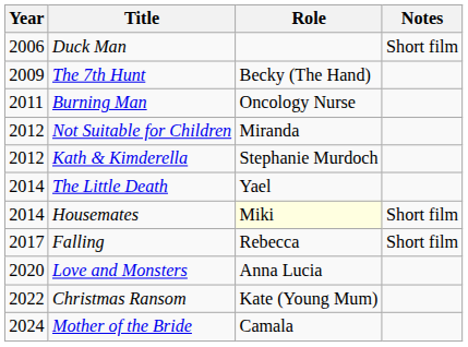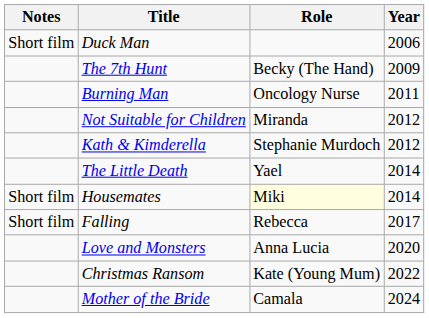 <table class="wikitable sortable">
 <tr>
-<th>Year</th>
+<th class="unsortable">Notes</th>
 <th>Title</th>
 <th>Role</th>
-<th class="unsortable">Notes</th>
+<th>Year</th>
 </tr>
 <tr>
-<td>2006</td>
+<td>Short film</td>
 <td><em>Duck Man</em></td>
 <td></td>
-<td>Short film</td>
+<td>2006</td>
 </tr>
 <tr>
-<td>2009</td>
+<td></td>
 <td><em><a href='#'>The 7th Hunt</a></em></td>
 <td>Becky (The Hand)</td>
-<td></td>
+<td>2009</td>
 </tr>
 <tr>
-<td>2011</td>
+<td></td>
 <td><em><a href='#'>Burning Man</a></em></td>
 <td>Oncology Nurse</td>
-<td></td>
+<td>2011</td>
 </tr>
 <tr>
-<td>2012</td>
+<td></td>
 <td><em><a href='#'>Not Suitable for Children</a></em></td>
 <td>Miranda</td>
-<td></td>
+<td>2012</td>
 </tr>
 <tr>
-<td>2012</td>
+<td></td>
 <td><em><a href='#'>Kath & Kimderella</a></em></td>
 <td>Stephanie Murdoch</td>
-<td></td>
+<td>2012</td>
 </tr>
 <tr>
-<td>2014</td>
+<td></td>
 <td><em><a href='#'>The Little Death</a></em></td>
 <td>Yael</td>
-<td></td>
+<td>2014</td>
 </tr>
 <tr>
-<td>2014</td>
+<td>Short film</td>
 <td><em>Housemates</em></td>
 <td style="background: lightyellow;">Miki</td>
-<td>Short film</td>
+<td>2014</td>
 </tr>
 <tr>
-<td>2017</td>
+<td>Short film</td>
 <td><em>Falling</em></td>
 <td>Rebecca</td>
-<td>Short film</td>
+<td>2017</td>
 </tr>
 <tr>
-<td>2020</td>
+<td></td>
 <td><em><a href='#'>Love and Monsters</a></em></td>
 <td>Anna Lucia</td>
-<td></td>
+<td>2020</td>
 </tr>
 <tr>
-<td>2022</td>
+<td></td>
 <td><em>Christmas Ransom</em></td>
 <td>Kate (Young Mum)</td>
-<td></td>
+<td>2022</td>
 </tr>
 <tr>
-<td>2024</td>
+<td></td>
 <td><em><a href='#'>Mother of the Bride</a></em></td>
 <td>Camala</td>
-<td></td>
+<td>2024</td>
 </tr>
 </table>
